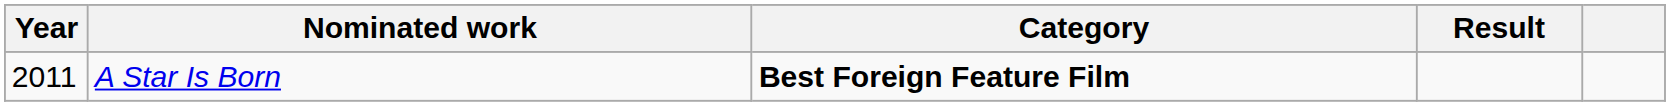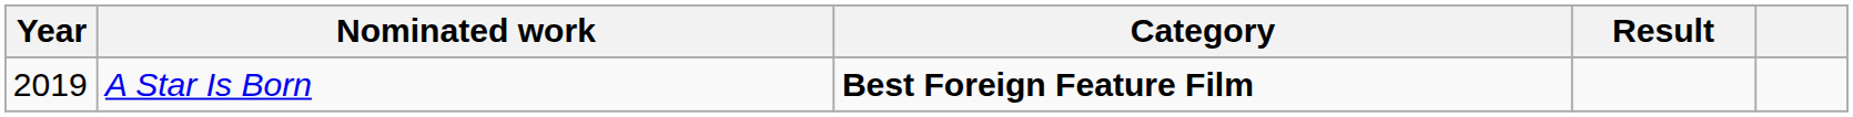 <table class="wikitable" style="width:100%;">
 <tr>
 <th width=5%>Year</th>
 <th style="width:40%;">Nominated work</th>
 <th style="width:40%;">Category</th>
 <th style="width:10%;">Result</th>
 <th width=5%></th>
 </tr>
 <tr>
-<td>2011</td>
+<td>2019</td>
 <td><em><a href='#'>A Star Is Born</a></em></td>
 <td><strong>Best Foreign Feature Film</strong></td>
 <td></td>
 <td style="text-align:center;"></td>
 </tr>
 </table>
